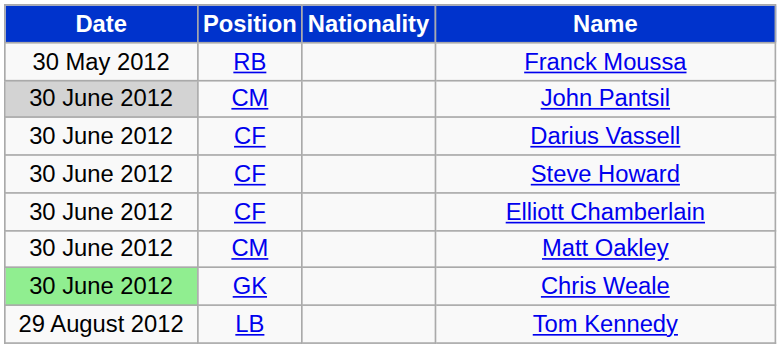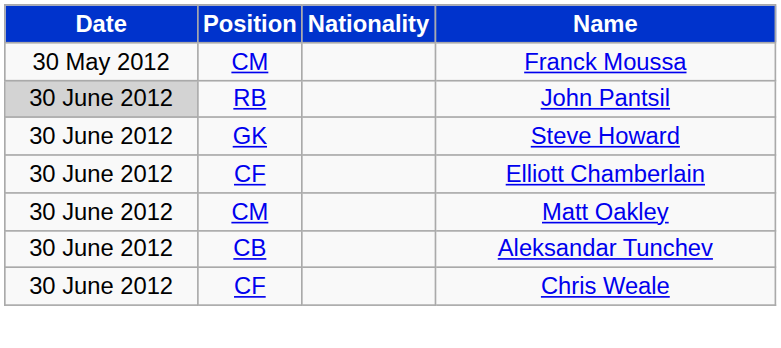 <table class="wikitable" style="text-align:center; font-size:90%">
 <tr>
 <th style="background:#03c; color:white; width:110px;">Date</th>
 <th style="background:#03c; color:white; width:55px;">Position</th>
 <th style="background:#03c; color:white; width:55px;">Nationality</th>
 <th style="background:#03c; color:white; width:200px;">Name</th>
 </tr>
 <tr>
 <td>30 May 2012</td>
-<td align=center><a href='#'>RB</a></td>
+<td align=center><a href='#'>CM</a></td>
 <td align=center></td>
 <td><a href='#'>Franck Moussa</a></td>
 </tr>
 <tr>
 <td style="background: lightgrey;">30 June 2012</td>
-<td align=center><a href='#'>CM</a></td>
+<td align=center><a href='#'>RB</a></td>
 <td align=center></td>
 <td><a href='#'>John Pantsil</a></td>
 </tr>
 <tr>
 <td>30 June 2012</td>
-<td align=center><a href='#'>CF</a></td>
-<td align=center></td>
-<td><a href='#'>Darius Vassell</a></td>
-</tr>
-<tr>
-<td>30 June 2012</td>
-<td align=center><a href='#'>CF</a></td>
+<td align=center><a href='#'>GK</a></td>
 <td align=center></td>
 <td><a href='#'>Steve Howard</a></td>
 </tr>
 <tr>
 <td>30 June 2012</td>
 <td align=center><a href='#'>CF</a></td>
 <td align=center></td>
 <td><a href='#'>Elliott Chamberlain</a></td>
 </tr>
 <tr>
 <td>30 June 2012</td>
 <td align=center><a href='#'>CM</a></td>
 <td align=center></td>
 <td><a href='#'>Matt Oakley</a></td>
 </tr>
 <tr>
-<td style="background: lightgreen;">30 June 2012</td>
-<td align=center><a href='#'>GK</a></td>
+<td>30 June 2012</td>
+<td align=center><a href='#'>CB</a></td>
+<td align=center></td>
+<td><a href='#'>Aleksandar Tunchev</a></td>
+</tr>
+<tr>
+<td>30 June 2012</td>
+<td align=center><a href='#'>CF</a></td>
 <td align=center></td>
 <td><a href='#'>Chris Weale</a></td>
 </tr>
-<tr>
-<td>29 August 2012</td>
-<td align=center><a href='#'>LB</a></td>
-<td align=center></td>
-<td><a href='#'>Tom Kennedy</a></td>
-</tr>
 </table>
